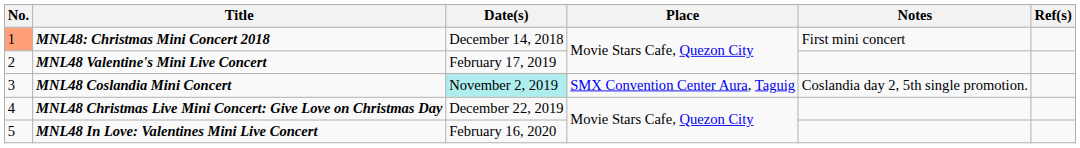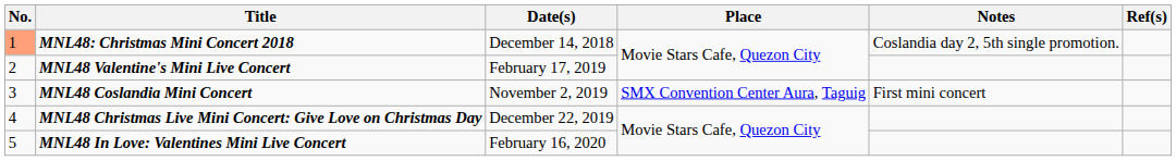 <table class="wikitable">
 <tr>
 <th>No.</th>
 <th>Title</th>
 <th>Date(s)</th>
 <th>Place</th>
 <th>Notes</th>
 <th>Ref(s)</th>
 </tr>
 <tr>
 <td style="background: lightsalmon;">1</td>
 <td><strong><em>MNL48: Christmas Mini Concert 2018</em></strong></td>
 <td>December 14, 2018</td>
 <td rowspan="2">Movie Stars Cafe, <a href='#'>Quezon City</a></td>
-<td>First mini concert</td>
+<td>Coslandia day 2, 5th single promotion.</td>
 <td></td>
 </tr>
 <tr>
 <td>2</td>
 <td><strong><em>MNL48 Valentine's Mini Live Concert</em></strong></td>
 <td>February 17, 2019</td>
 <td></td>
 <td></td>
 </tr>
 <tr>
 <td>3</td>
 <td><strong><em>MNL48 Coslandia Mini Concert</em></strong></td>
-<td style="background: paleturquoise;">November 2, 2019</td>
+<td>November 2, 2019</td>
 <td><a href='#'>SMX Convention Center Aura</a>, <a href='#'>Taguig</a></td>
-<td>Coslandia day 2, 5th single promotion.</td>
+<td>First mini concert</td>
 <td></td>
 </tr>
 <tr>
 <td>4</td>
 <td><strong><em>MNL48 Christmas Live Mini Concert: Give Love on Christmas Day</em></strong></td>
 <td>December 22, 2019</td>
 <td rowspan="2">Movie Stars Cafe, <a href='#'>Quezon City</a></td>
 <td></td>
 <td></td>
 </tr>
 <tr>
 <td>5</td>
 <td><strong><em>MNL48 In Love: Valentines Mini Live Concert</em></strong></td>
 <td>February 16, 2020</td>
 <td></td>
 <td></td>
 </tr>
 </table>
